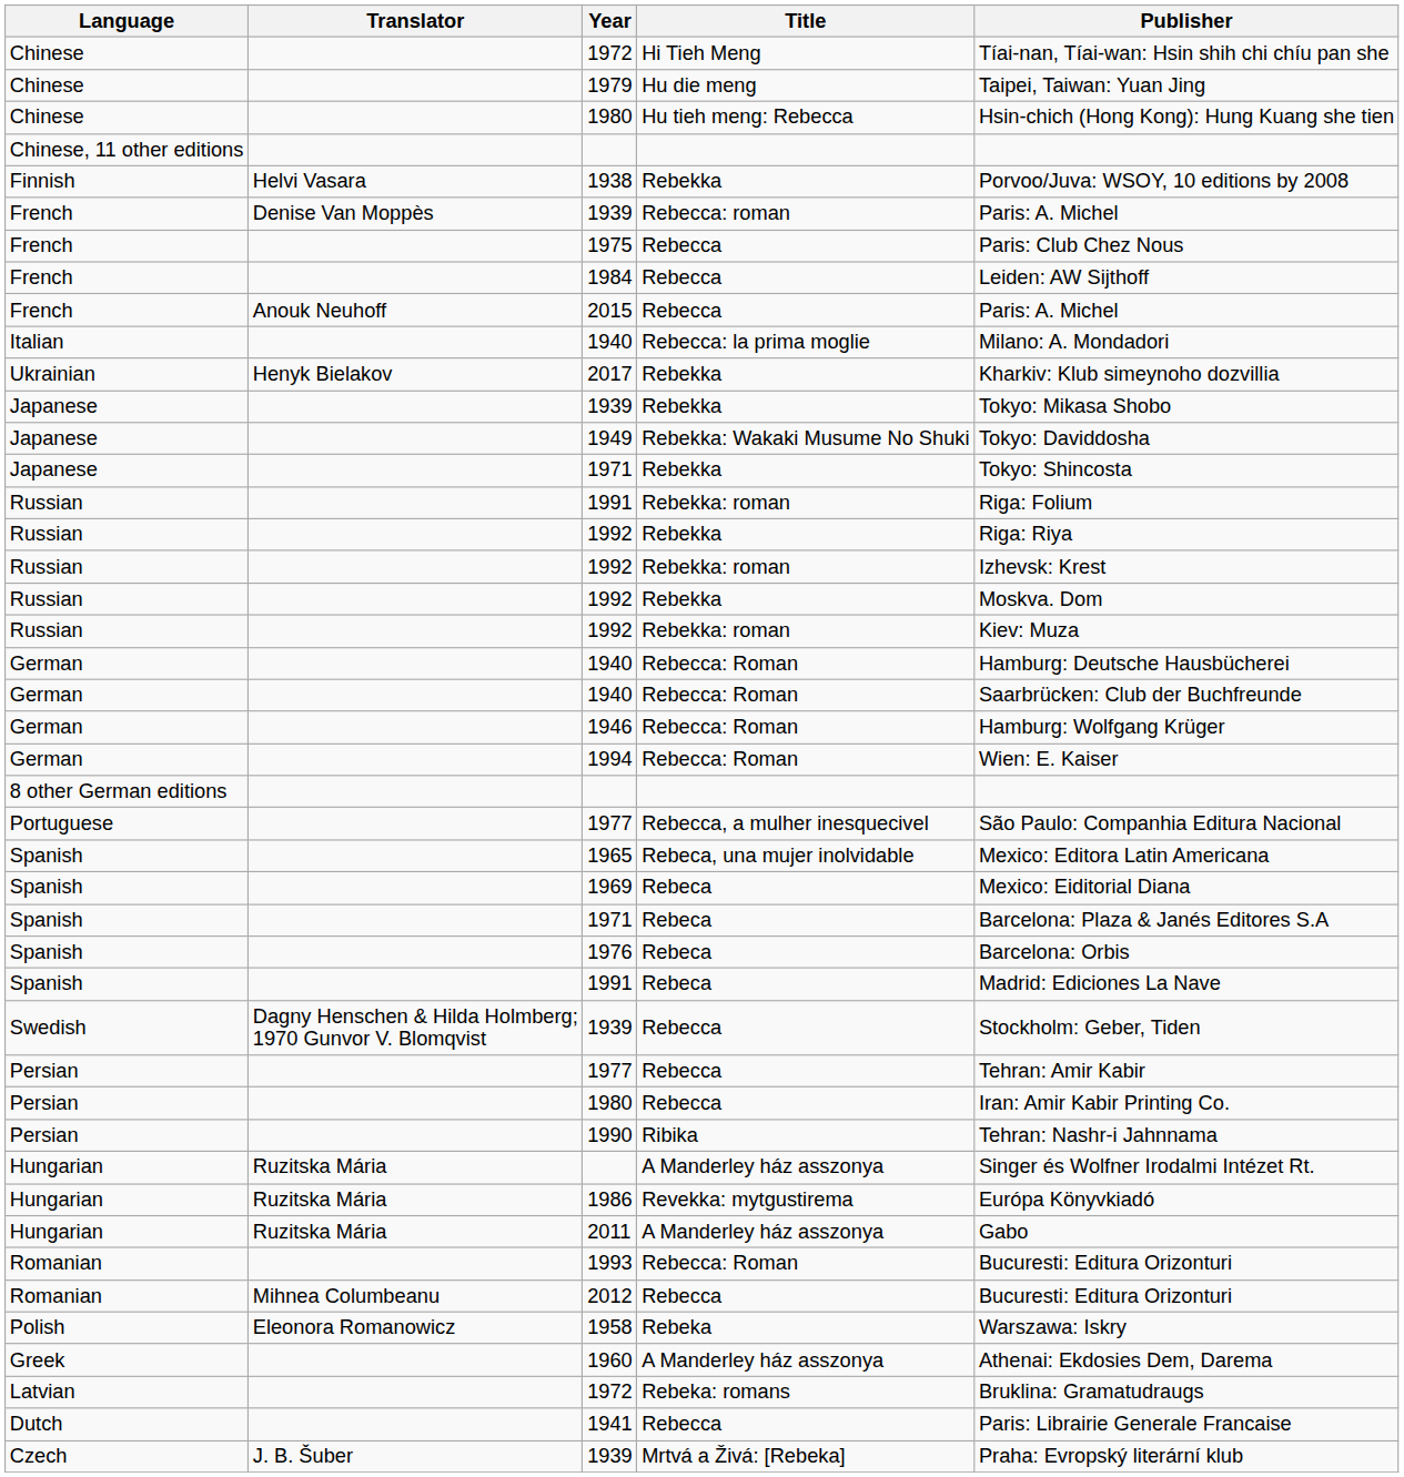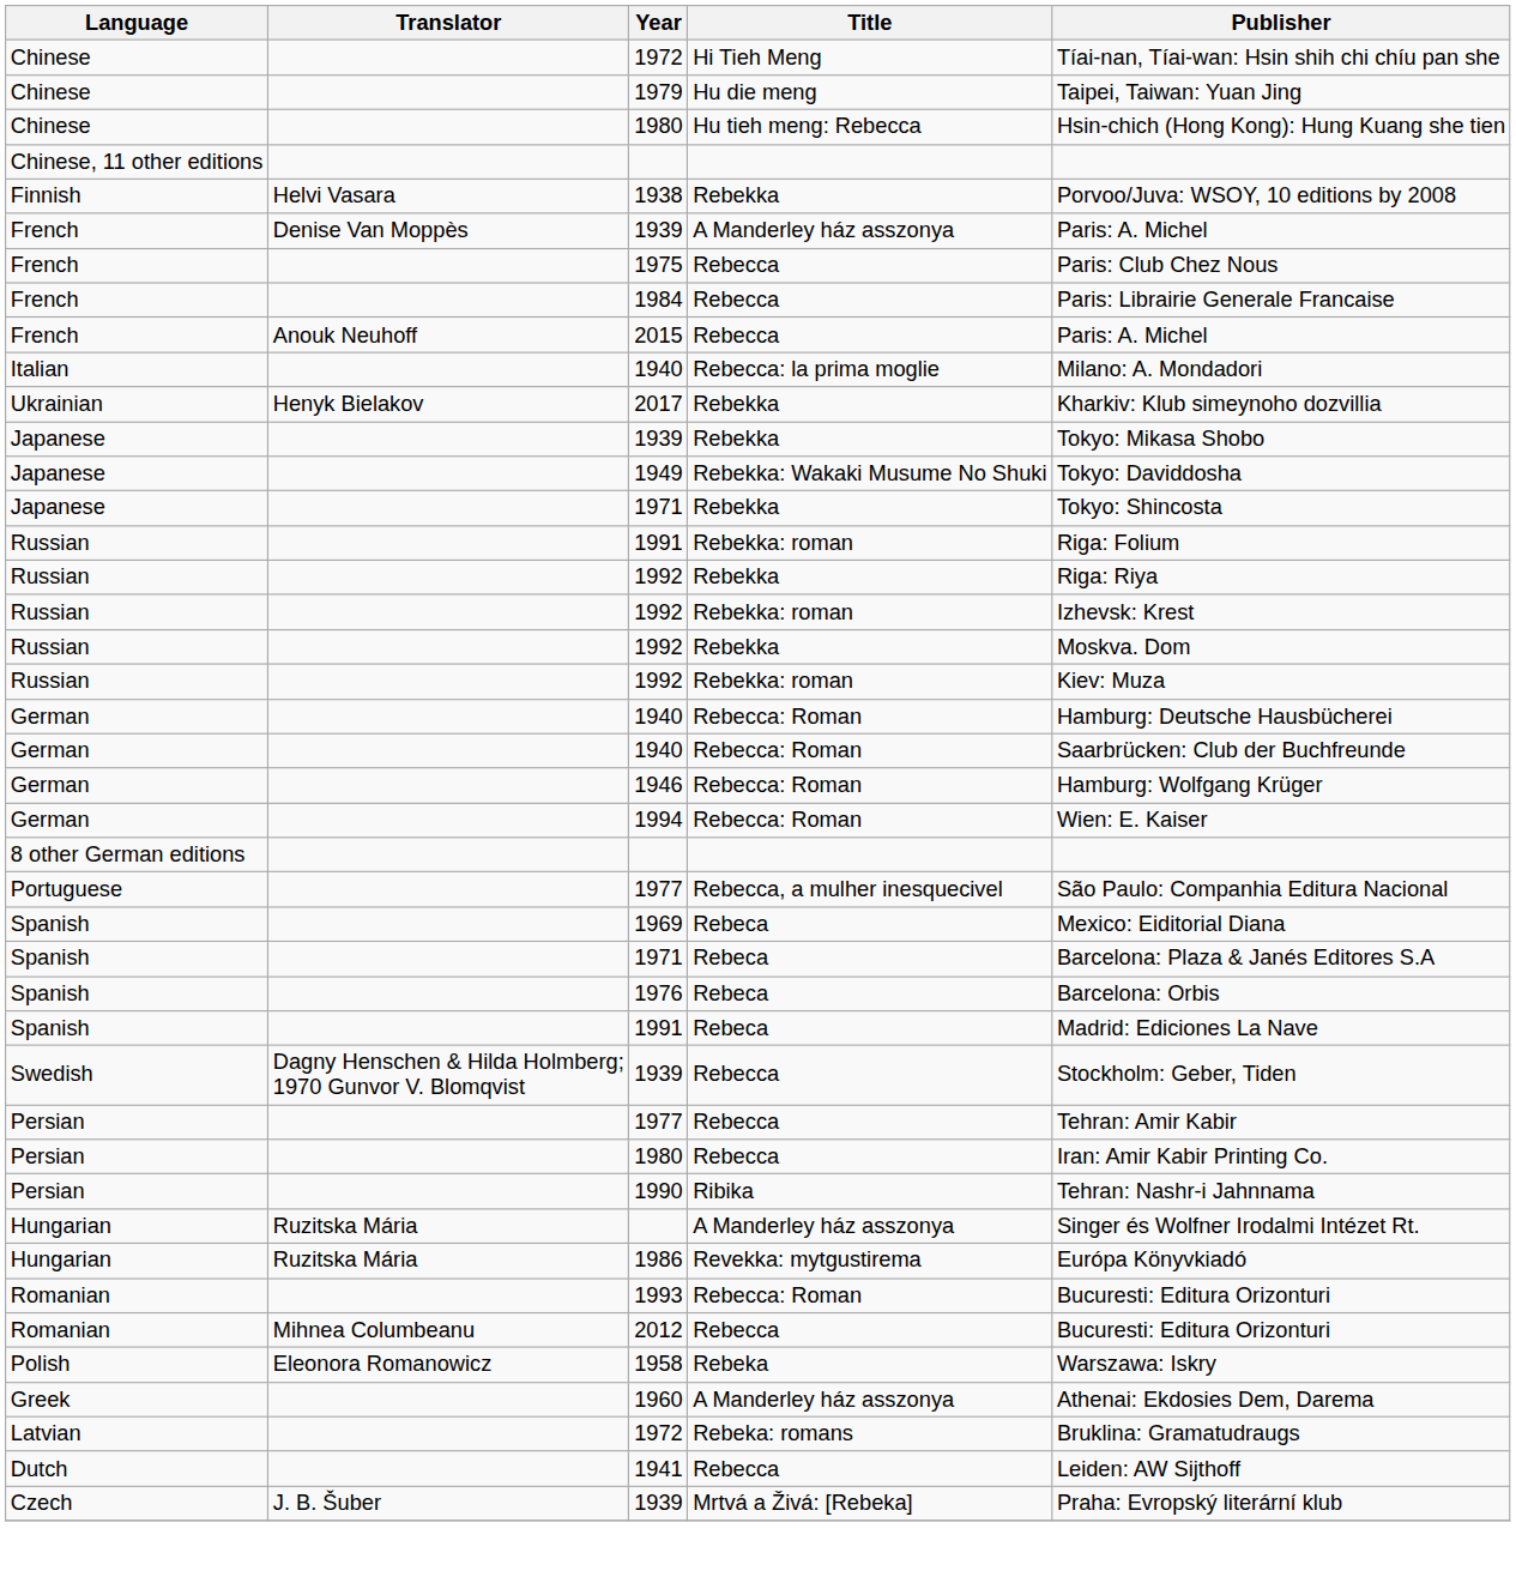 <table class="wikitable">
 <tr>
 <th>Language</th>
 <th>Translator</th>
 <th>Year</th>
 <th>Title</th>
 <th>Publisher</th>
 </tr>
 <tr>
 <td>Chinese</td>
 <td></td>
 <td>1972</td>
 <td>Hi Tieh Meng</td>
 <td>Tíai-nan, Tíai-wan: Hsin shih chi chíu pan she</td>
 </tr>
 <tr>
 <td>Chinese</td>
 <td></td>
 <td>1979</td>
 <td>Hu die meng</td>
 <td>Taipei, Taiwan: Yuan Jing</td>
 </tr>
 <tr>
 <td>Chinese</td>
 <td></td>
 <td>1980</td>
 <td>Hu tieh meng: Rebecca</td>
 <td>Hsin-chich (Hong Kong): Hung Kuang she tien</td>
 </tr>
 <tr>
 <td>Chinese, 11 other editions</td>
 <td></td>
 <td></td>
 <td></td>
 <td></td>
 </tr>
 <tr>
 <td>Finnish</td>
 <td>Helvi Vasara</td>
 <td>1938</td>
 <td>Rebekka</td>
 <td>Porvoo/Juva: WSOY, 10 editions by 2008</td>
 </tr>
 <tr>
 <td>French</td>
 <td>Denise Van Moppès</td>
 <td>1939</td>
-<td>Rebecca: roman</td>
+<td>A Manderley ház asszonya</td>
 <td>Paris: A. Michel</td>
 </tr>
 <tr>
 <td>French</td>
 <td></td>
 <td>1975</td>
 <td>Rebecca</td>
 <td>Paris: Club Chez Nous</td>
 </tr>
 <tr>
 <td>French</td>
 <td></td>
 <td>1984</td>
 <td>Rebecca</td>
-<td>Leiden: AW Sijthoff</td>
+<td>Paris: Librairie Generale Francaise</td>
 </tr>
 <tr>
 <td>French</td>
 <td>Anouk Neuhoff</td>
 <td>2015</td>
 <td>Rebecca</td>
 <td>Paris: A. Michel</td>
 </tr>
 <tr>
 <td>Italian</td>
 <td></td>
 <td>1940</td>
 <td>Rebecca: la prima moglie</td>
 <td>Milano: A. Mondadori</td>
 </tr>
 <tr>
 <td>Ukrainian</td>
 <td>Henyk Bielakov</td>
 <td>2017</td>
 <td>Rebekka</td>
 <td>Kharkiv: Klub simeynoho dozvillia</td>
 </tr>
 <tr>
 <td>Japanese</td>
 <td></td>
 <td>1939</td>
 <td>Rebekka</td>
 <td>Tokyo: Mikasa Shobo</td>
 </tr>
 <tr>
 <td>Japanese</td>
 <td></td>
 <td>1949</td>
 <td>Rebekka: Wakaki Musume No Shuki</td>
 <td>Tokyo: Daviddosha</td>
 </tr>
 <tr>
 <td>Japanese</td>
 <td></td>
 <td>1971</td>
 <td>Rebekka</td>
 <td>Tokyo: Shincosta</td>
 </tr>
 <tr>
 <td>Russian</td>
 <td></td>
 <td>1991</td>
 <td>Rebekka: roman</td>
 <td>Riga: Folium</td>
 </tr>
 <tr>
 <td>Russian</td>
 <td></td>
 <td>1992</td>
 <td>Rebekka</td>
 <td>Riga: Riya</td>
 </tr>
 <tr>
 <td>Russian</td>
 <td></td>
 <td>1992</td>
 <td>Rebekka: roman</td>
 <td>Izhevsk: Krest</td>
 </tr>
 <tr>
 <td>Russian</td>
 <td></td>
 <td>1992</td>
 <td>Rebekka</td>
 <td>Moskva. Dom</td>
 </tr>
 <tr>
 <td>Russian</td>
 <td></td>
 <td>1992</td>
 <td>Rebekka: roman</td>
 <td>Kiev: Muza</td>
 </tr>
 <tr>
 <td>German</td>
 <td></td>
 <td>1940</td>
 <td>Rebecca: Roman</td>
 <td>Hamburg: Deutsche Hausbücherei</td>
 </tr>
 <tr>
 <td>German</td>
 <td></td>
 <td>1940</td>
 <td>Rebecca: Roman</td>
 <td>Saarbrücken: Club der Buchfreunde</td>
 </tr>
 <tr>
 <td>German</td>
 <td></td>
 <td>1946</td>
 <td>Rebecca: Roman</td>
 <td>Hamburg: Wolfgang Krüger</td>
 </tr>
 <tr>
 <td>German</td>
 <td></td>
 <td>1994</td>
 <td>Rebecca: Roman</td>
 <td>Wien: E. Kaiser</td>
 </tr>
 <tr>
 <td>8 other German editions</td>
 <td></td>
 <td></td>
 <td></td>
 <td></td>
 </tr>
 <tr>
 <td>Portuguese</td>
 <td></td>
 <td>1977</td>
 <td>Rebecca, a mulher inesquecivel</td>
 <td>São Paulo: Companhia Editura Nacional</td>
 </tr>
 <tr>
 <td>Spanish</td>
 <td></td>
-<td>1965</td>
-<td>Rebeca, una mujer inolvidable</td>
-<td>Mexico: Editora Latin Americana</td>
-</tr>
-<tr>
-<td>Spanish</td>
-<td></td>
 <td>1969</td>
 <td>Rebeca</td>
 <td>Mexico: Eiditorial Diana</td>
 </tr>
 <tr>
 <td>Spanish</td>
 <td></td>
 <td>1971</td>
 <td>Rebeca</td>
 <td>Barcelona: Plaza & Janés Editores S.A</td>
 </tr>
 <tr>
 <td>Spanish</td>
 <td></td>
 <td>1976</td>
 <td>Rebeca</td>
 <td>Barcelona: Orbis</td>
 </tr>
 <tr>
 <td>Spanish</td>
 <td></td>
 <td>1991</td>
 <td>Rebeca</td>
 <td>Madrid: Ediciones La Nave</td>
 </tr>
 <tr>
 <td>Swedish</td>
 <td>Dagny Henschen & Hilda Holmberg;<br>1970 Gunvor V. Blomqvist</td>
 <td>1939</td>
 <td>Rebecca</td>
 <td>Stockholm: Geber, Tiden</td>
 </tr>
 <tr>
 <td>Persian</td>
 <td></td>
 <td>1977</td>
 <td>Rebecca</td>
 <td>Tehran: Amir Kabir</td>
 </tr>
 <tr>
 <td>Persian</td>
 <td></td>
 <td>1980</td>
 <td>Rebecca</td>
 <td>Iran: Amir Kabir Printing Co.</td>
 </tr>
 <tr>
 <td>Persian</td>
 <td></td>
 <td>1990</td>
 <td>Ribika</td>
 <td>Tehran: Nashr-i Jahnnama</td>
 </tr>
 <tr>
 <td>Hungarian</td>
 <td>Ruzitska Mária</td>
 <td></td>
 <td>A Manderley ház asszonya</td>
 <td>Singer és Wolfner Irodalmi Intézet Rt.</td>
 </tr>
 <tr>
 <td>Hungarian</td>
 <td>Ruzitska Mária</td>
 <td>1986</td>
 <td>Revekka: mytgustirema</td>
 <td>Európa Könyvkiadó</td>
 </tr>
 <tr>
-<td>Hungarian</td>
-<td>Ruzitska Mária</td>
-<td>2011</td>
-<td>A Manderley ház asszonya</td>
-<td>Gabo</td>
-</tr>
-<tr>
 <td>Romanian</td>
 <td></td>
 <td>1993</td>
 <td>Rebecca: Roman</td>
 <td>Bucuresti: Editura Orizonturi</td>
 </tr>
 <tr>
 <td>Romanian</td>
 <td>Mihnea Columbeanu</td>
 <td>2012</td>
 <td>Rebecca</td>
 <td>Bucuresti: Editura Orizonturi</td>
 </tr>
 <tr>
 <td>Polish</td>
 <td>Eleonora Romanowicz</td>
 <td>1958</td>
 <td>Rebeka</td>
 <td>Warszawa: Iskry</td>
 </tr>
 <tr>
 <td>Greek</td>
 <td></td>
 <td>1960</td>
 <td>A Manderley ház asszonya</td>
 <td>Athenai: Ekdosies Dem, Darema</td>
 </tr>
 <tr>
 <td>Latvian</td>
 <td></td>
 <td>1972</td>
 <td>Rebeka: romans</td>
 <td>Bruklina: Gramatudraugs</td>
 </tr>
 <tr>
 <td>Dutch</td>
 <td></td>
 <td>1941</td>
 <td>Rebecca</td>
-<td>Paris: Librairie Generale Francaise</td>
+<td>Leiden: AW Sijthoff</td>
 </tr>
 <tr>
 <td>Czech</td>
 <td>J. B. Šuber</td>
 <td>1939</td>
 <td>Mrtvá a Živá: [Rebeka]</td>
 <td>Praha: Evropský literární klub</td>
 </tr>
 <tr>
 </tr>
 </table>
